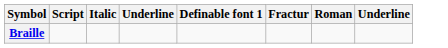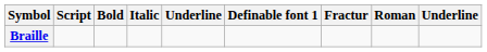 <table class="wikitable" style="text-align:center">
 <tr>
 <th>Symbol</th>
 <th>Script</th>
+<th>Bold</th>
 <th>Italic</th>
 <th>Underline</th>
 <th>Definable font 1</th>
 <th>Fractur</th>
 <th>Roman</th>
 <th>Underline</th>
 </tr>
 <tr>
 <th><a href='#'>Braille</a></th>
 <td></td>
 <td></td>
 <td></td>
 <td></td>
 <td></td>
 <td></td>
 <td></td>
+<td></td>
 </tr>
 </table>
